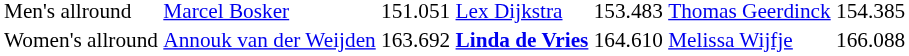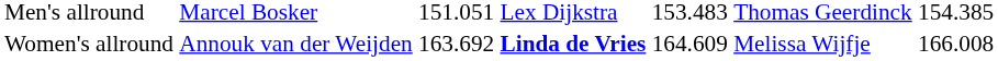 <table>
 <tr>
 <td>Men's allround</td>
 <td><a href='#'>Marcel Bosker</a></td>
 <td>151.051</td>
 <td><a href='#'>Lex Dijkstra</a></td>
 <td>153.483</td>
 <td><a href='#'>Thomas Geerdinck</a></td>
 <td>154.385</td>
 </tr>
 <tr>
 <td>Women's allround</td>
 <td><a href='#'>Annouk van der Weijden</a></td>
 <td>163.692</td>
 <td><strong><a href='#'>Linda de Vries</a></strong></td>
-<td>164.610</td>
+<td>164.609</td>
 <td><a href='#'>Melissa Wijfje</a></td>
-<td>166.088</td>
+<td>166.008</td>
 </tr>
 </table>
